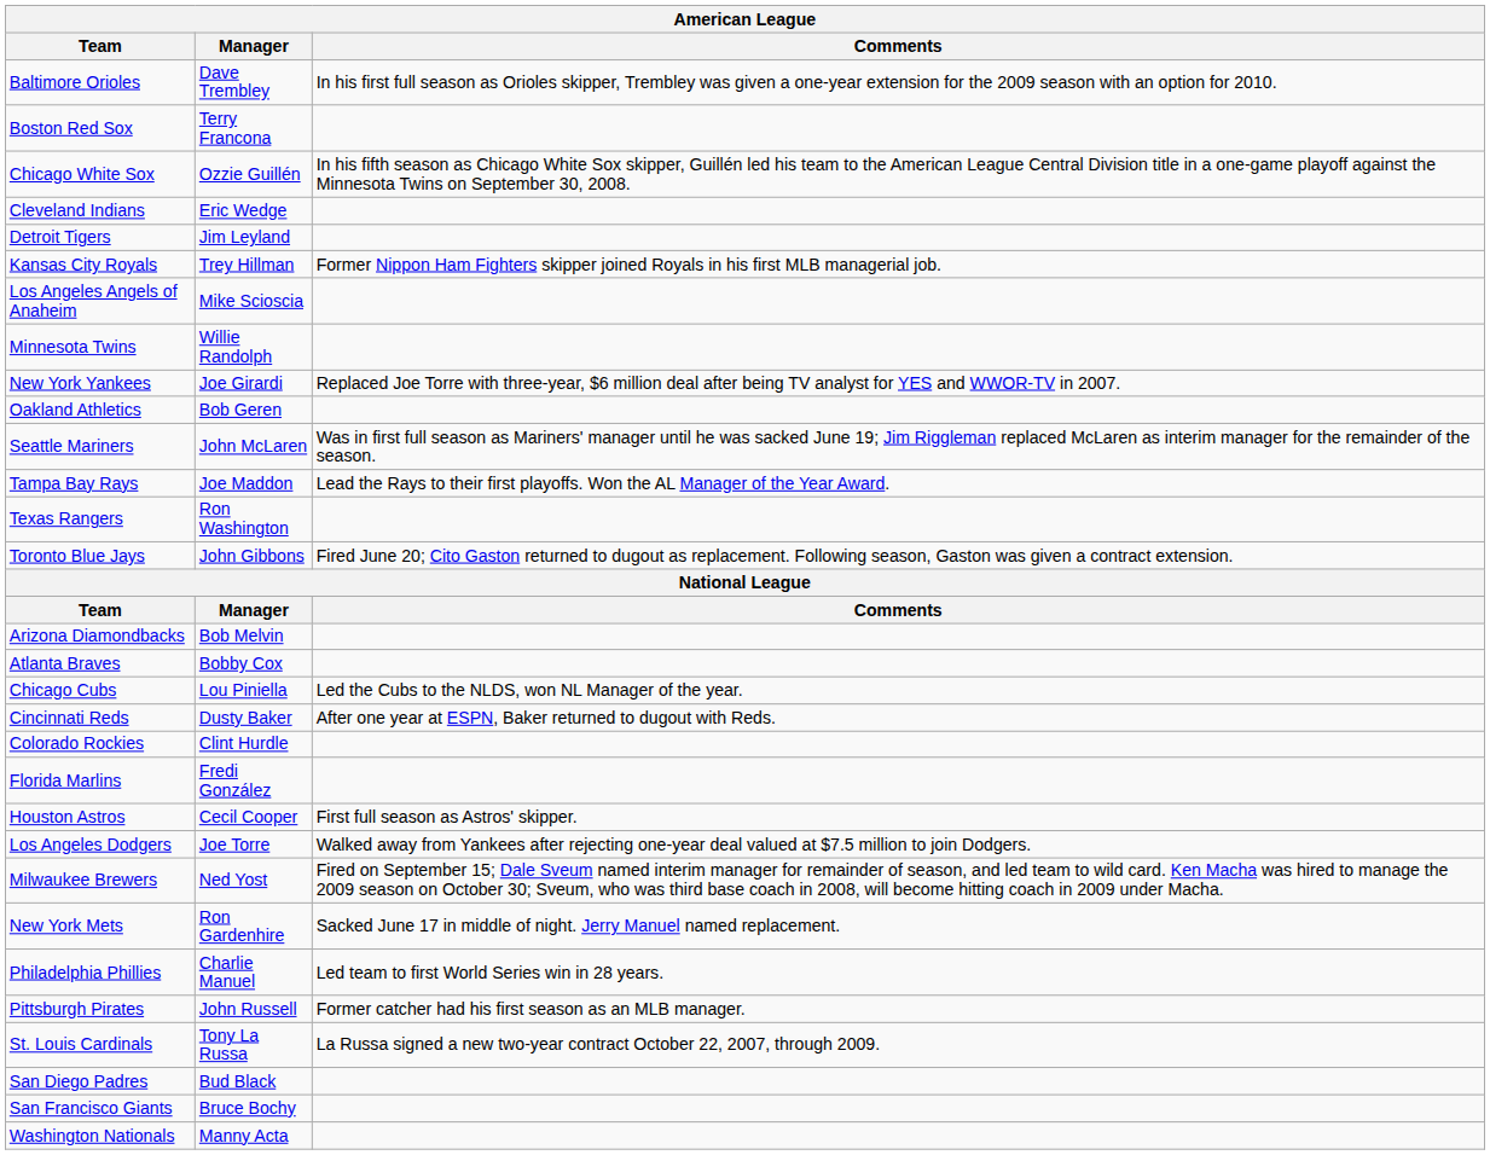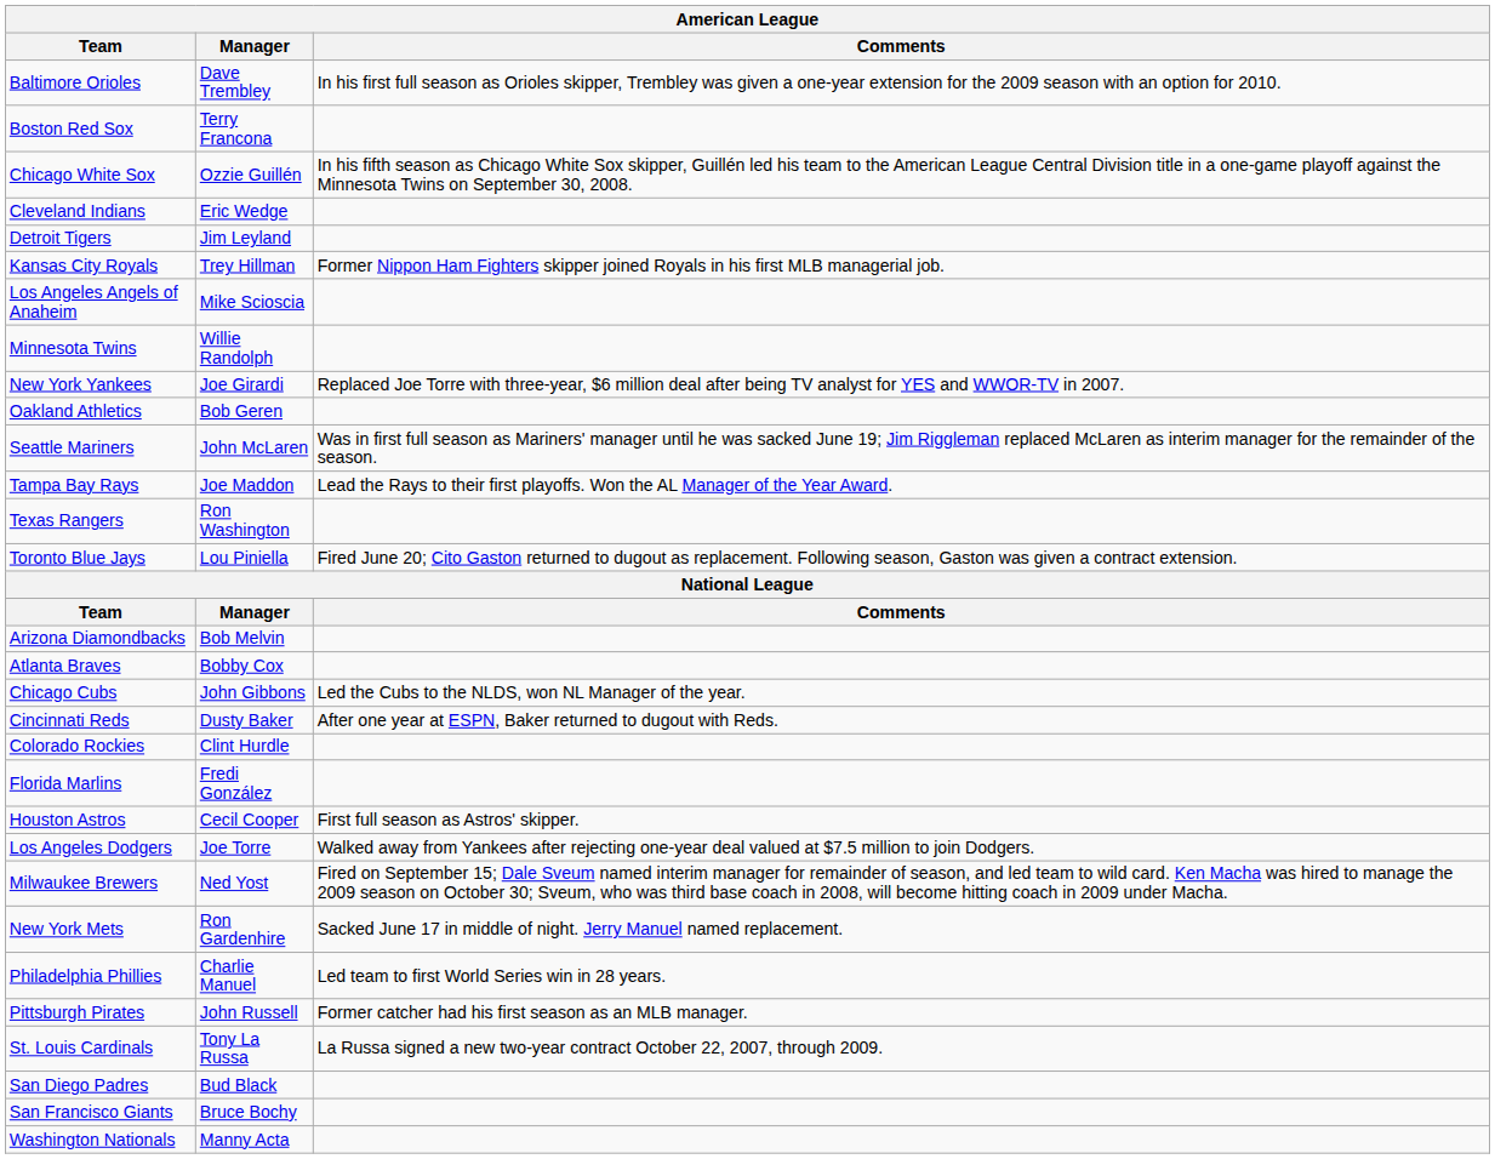 <table class="wikitable" style="font-size:90%;">
 <tr>
 <th colspan="9">American League</th>
 </tr>
 <tr>
 <th>Team</th>
 <th>Manager</th>
 <th>Comments</th>
 </tr>
 <tr>
 <td><a href='#'>Baltimore Orioles</a></td>
 <td><a href='#'>Dave Trembley</a></td>
 <td>In his first full season as Orioles skipper, Trembley was given a one-year extension for the 2009 season with an option for 2010.</td>
 </tr>
 <tr>
 <td><a href='#'>Boston Red Sox</a></td>
 <td><a href='#'>Terry Francona</a></td>
 <td></td>
 </tr>
 <tr>
 <td><a href='#'>Chicago White Sox</a></td>
 <td><a href='#'>Ozzie Guillén</a></td>
 <td>In his fifth season as Chicago White Sox skipper, Guillén led his team to the American League Central Division title in a one-game playoff against the Minnesota Twins on September 30, 2008.</td>
 </tr>
 <tr>
 <td><a href='#'>Cleveland Indians</a></td>
 <td><a href='#'>Eric Wedge</a></td>
 <td></td>
 </tr>
 <tr>
 <td><a href='#'>Detroit Tigers</a></td>
 <td><a href='#'>Jim Leyland</a></td>
 <td></td>
 </tr>
 <tr>
 <td><a href='#'>Kansas City Royals</a></td>
 <td><a href='#'>Trey Hillman</a></td>
 <td>Former <a href='#'>Nippon Ham Fighters</a> skipper joined Royals in his first MLB managerial job.</td>
 </tr>
 <tr>
 <td><a href='#'>Los Angeles Angels of Anaheim</a></td>
 <td><a href='#'>Mike Scioscia</a></td>
 <td></td>
 </tr>
 <tr>
 <td><a href='#'>Minnesota Twins</a></td>
 <td><a href='#'>Willie Randolph</a></td>
 <td></td>
 </tr>
 <tr>
 <td><a href='#'>New York Yankees</a></td>
 <td><a href='#'>Joe Girardi</a></td>
 <td>Replaced Joe Torre with three-year, $6 million deal after being TV analyst for <a href='#'>YES</a> and <a href='#'>WWOR-TV</a> in 2007.</td>
 </tr>
 <tr>
 <td><a href='#'>Oakland Athletics</a></td>
 <td><a href='#'>Bob Geren</a></td>
 <td></td>
 </tr>
 <tr>
 <td><a href='#'>Seattle Mariners</a></td>
 <td><a href='#'>John McLaren</a></td>
 <td>Was in first full season as Mariners' manager until he was sacked June 19; <a href='#'>Jim Riggleman</a> replaced McLaren as interim manager for the remainder of the season.</td>
 </tr>
 <tr>
 <td><a href='#'>Tampa Bay Rays</a></td>
 <td><a href='#'>Joe Maddon</a></td>
 <td>Lead the Rays to their first playoffs. Won the AL <a href='#'>Manager of the Year Award</a>.</td>
 </tr>
 <tr>
 <td><a href='#'>Texas Rangers</a></td>
 <td><a href='#'>Ron Washington</a></td>
 <td></td>
 </tr>
 <tr>
 <td><a href='#'>Toronto Blue Jays</a></td>
-<td><a href='#'>John Gibbons</a></td>
+<td><a href='#'>Lou Piniella</a></td>
 <td>Fired June 20; <a href='#'>Cito Gaston</a> returned to dugout as replacement. Following season, Gaston was given a contract extension.</td>
 </tr>
 <tr>
 <th colspan="9">National League</th>
 </tr>
 <tr>
 <th>Team</th>
 <th>Manager</th>
 <th>Comments</th>
 </tr>
 <tr>
 <td><a href='#'>Arizona Diamondbacks</a></td>
 <td><a href='#'>Bob Melvin</a></td>
 <td></td>
 </tr>
 <tr>
 <td><a href='#'>Atlanta Braves</a></td>
 <td><a href='#'>Bobby Cox</a></td>
 <td></td>
 </tr>
 <tr>
 <td><a href='#'>Chicago Cubs</a></td>
-<td><a href='#'>Lou Piniella</a></td>
+<td><a href='#'>John Gibbons</a></td>
 <td>Led the Cubs to the NLDS, won NL Manager of the year.</td>
 </tr>
 <tr>
 <td><a href='#'>Cincinnati Reds</a></td>
 <td><a href='#'>Dusty Baker</a></td>
 <td>After one year at <a href='#'>ESPN</a>, Baker returned to dugout with Reds.</td>
 </tr>
 <tr>
 <td><a href='#'>Colorado Rockies</a></td>
 <td><a href='#'>Clint Hurdle</a></td>
 <td></td>
 </tr>
 <tr>
 <td><a href='#'>Florida Marlins</a></td>
 <td><a href='#'>Fredi González</a></td>
 <td></td>
 </tr>
 <tr>
 <td><a href='#'>Houston Astros</a></td>
 <td><a href='#'>Cecil Cooper</a></td>
 <td>First full season as Astros' skipper.</td>
 </tr>
 <tr>
 <td><a href='#'>Los Angeles Dodgers</a></td>
 <td><a href='#'>Joe Torre</a></td>
 <td>Walked away from Yankees after rejecting one-year deal valued at $7.5 million to join Dodgers.</td>
 </tr>
 <tr>
 <td><a href='#'>Milwaukee Brewers</a></td>
 <td><a href='#'>Ned Yost</a></td>
 <td>Fired on September 15; <a href='#'>Dale Sveum</a> named interim manager for remainder of season, and led team to wild card. <a href='#'>Ken Macha</a> was hired to manage the 2009 season on October 30; Sveum, who was third base coach in 2008, will become hitting coach in 2009 under Macha.</td>
 </tr>
 <tr>
 <td><a href='#'>New York Mets</a></td>
 <td><a href='#'>Ron Gardenhire</a></td>
 <td>Sacked June 17 in middle of night. <a href='#'>Jerry Manuel</a> named replacement.</td>
 </tr>
 <tr>
 <td><a href='#'>Philadelphia Phillies</a></td>
 <td><a href='#'>Charlie Manuel</a></td>
 <td>Led team to first World Series win in 28 years.</td>
 </tr>
 <tr>
 <td><a href='#'>Pittsburgh Pirates</a></td>
 <td><a href='#'>John Russell</a></td>
 <td>Former catcher had his first season as an MLB manager.</td>
 </tr>
 <tr>
 <td><a href='#'>St. Louis Cardinals</a></td>
 <td><a href='#'>Tony La Russa</a></td>
 <td>La Russa signed a new two-year contract October 22, 2007, through 2009.</td>
 </tr>
 <tr>
 <td><a href='#'>San Diego Padres</a></td>
 <td><a href='#'>Bud Black</a></td>
 <td></td>
 </tr>
 <tr>
 <td><a href='#'>San Francisco Giants</a></td>
 <td><a href='#'>Bruce Bochy</a></td>
 <td></td>
 </tr>
 <tr>
 <td><a href='#'>Washington Nationals</a></td>
 <td><a href='#'>Manny Acta</a></td>
 <td></td>
 </tr>
 </table>
